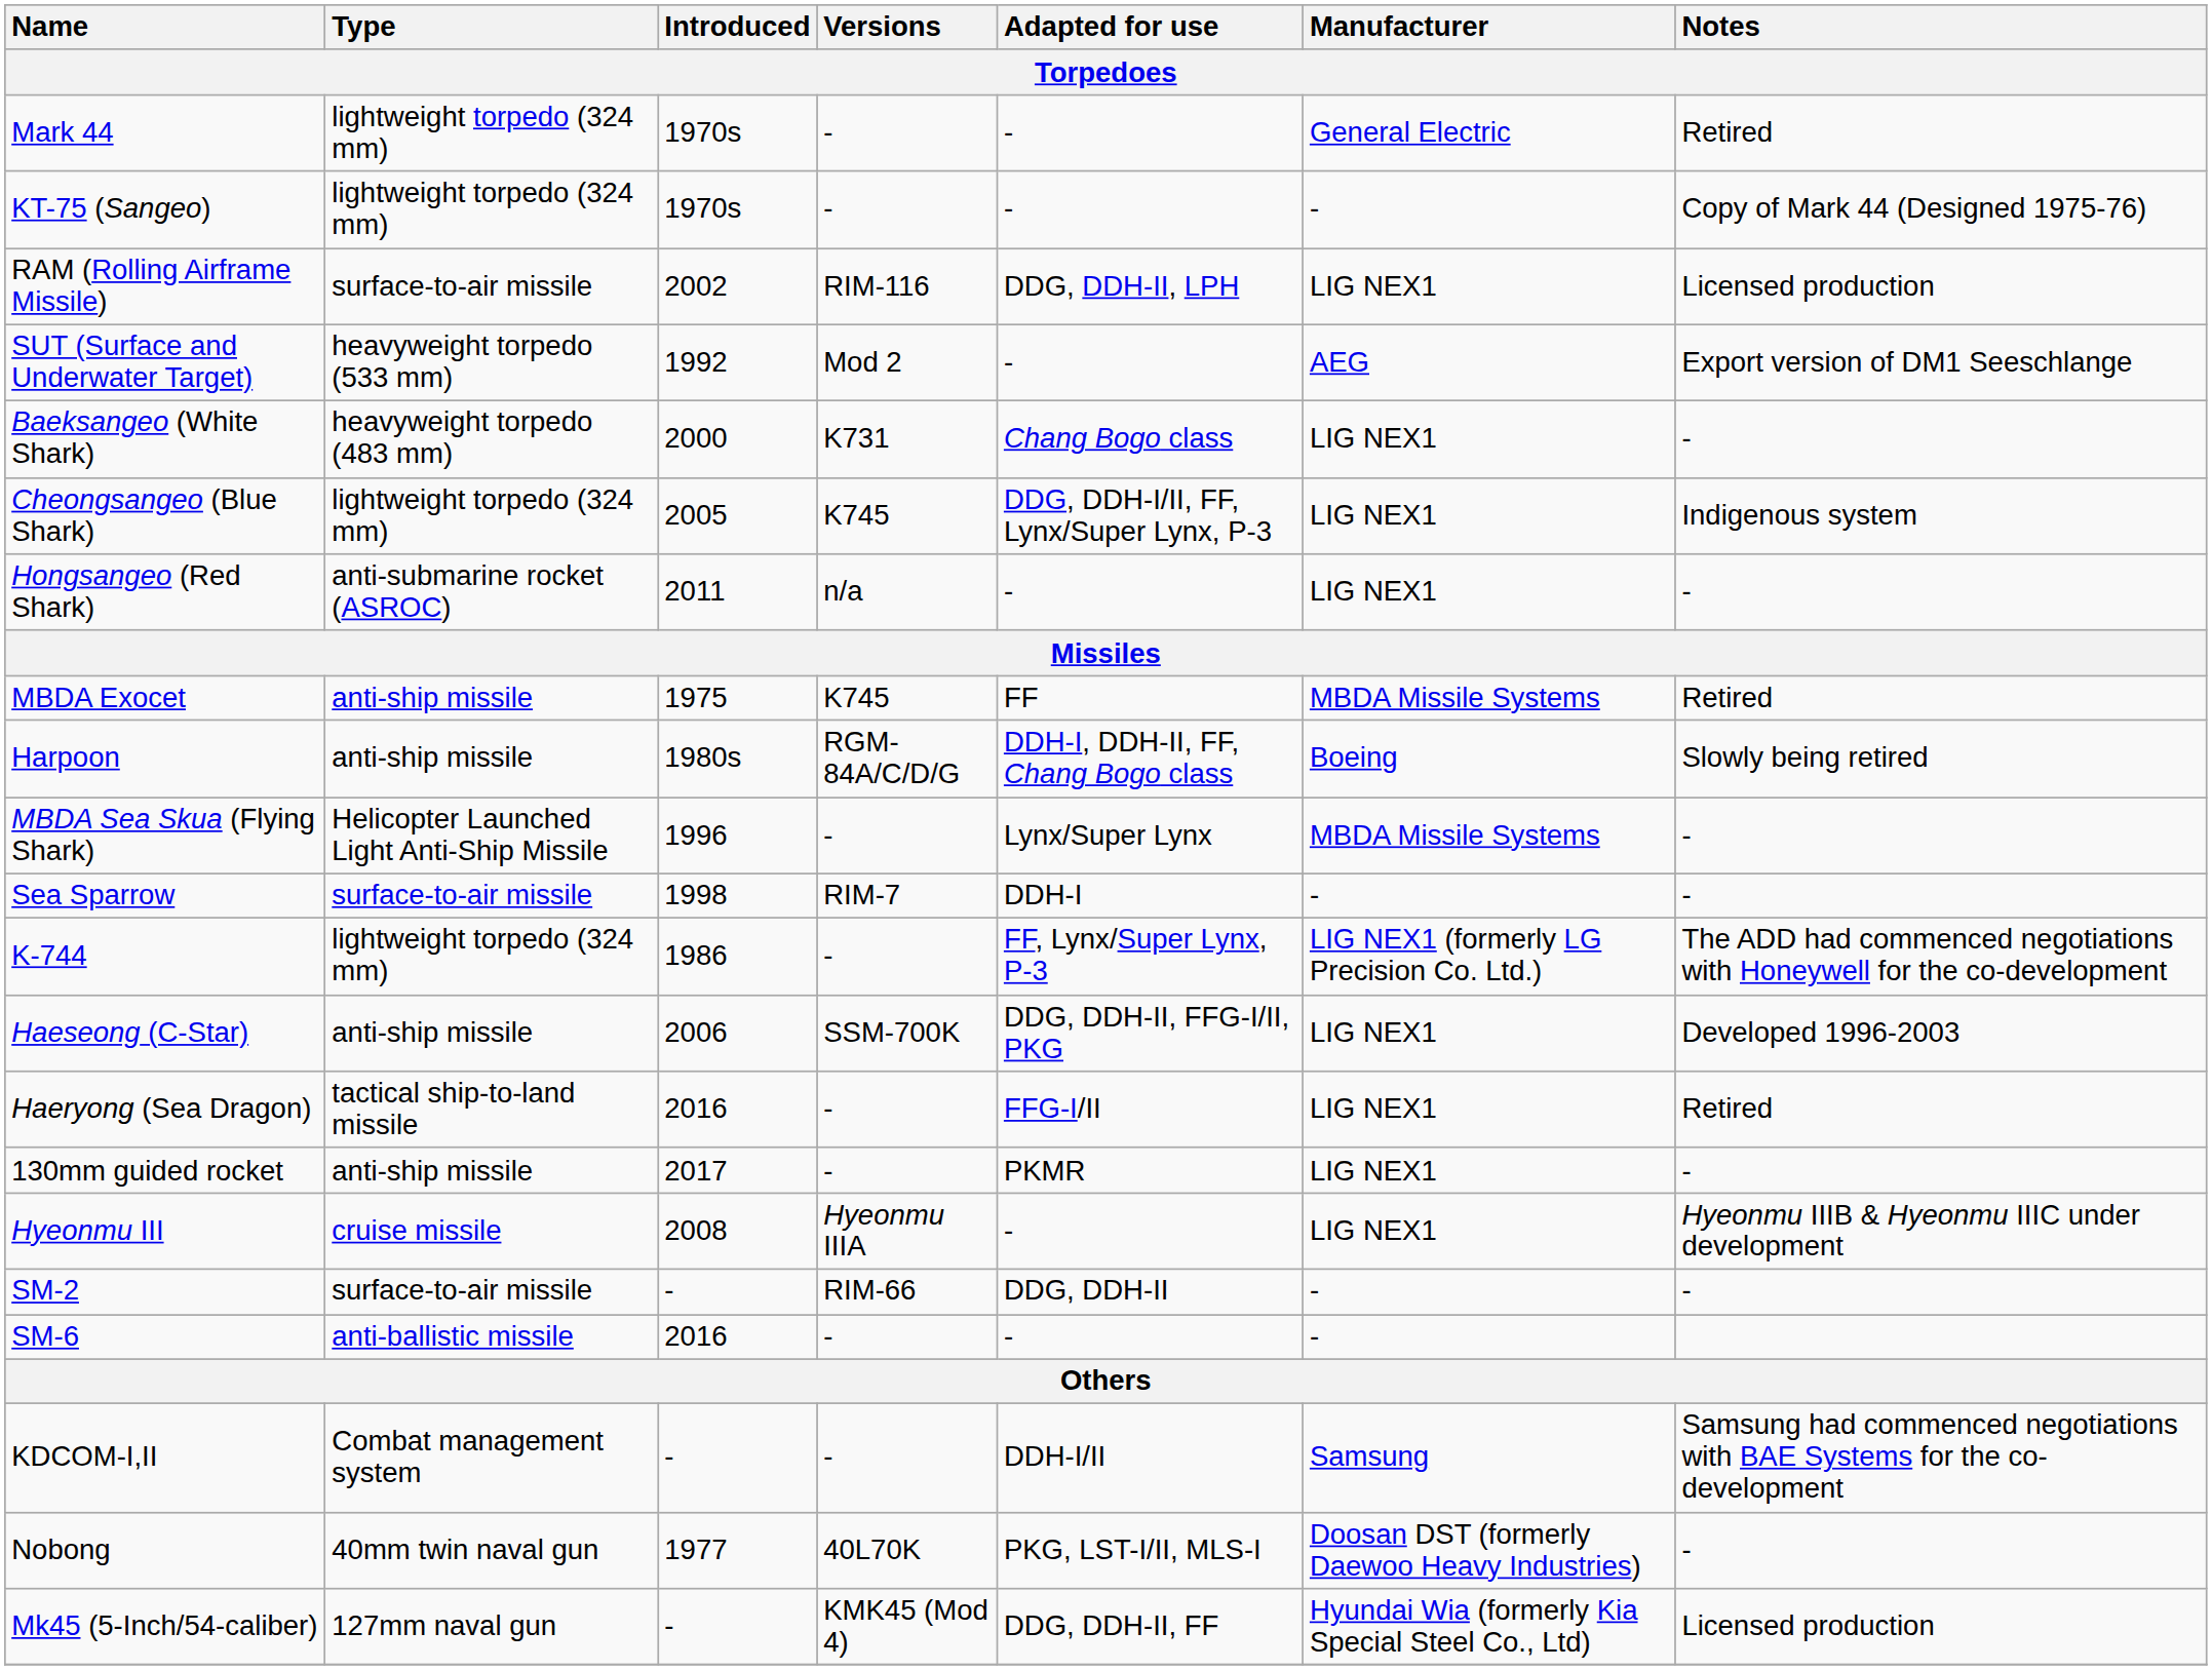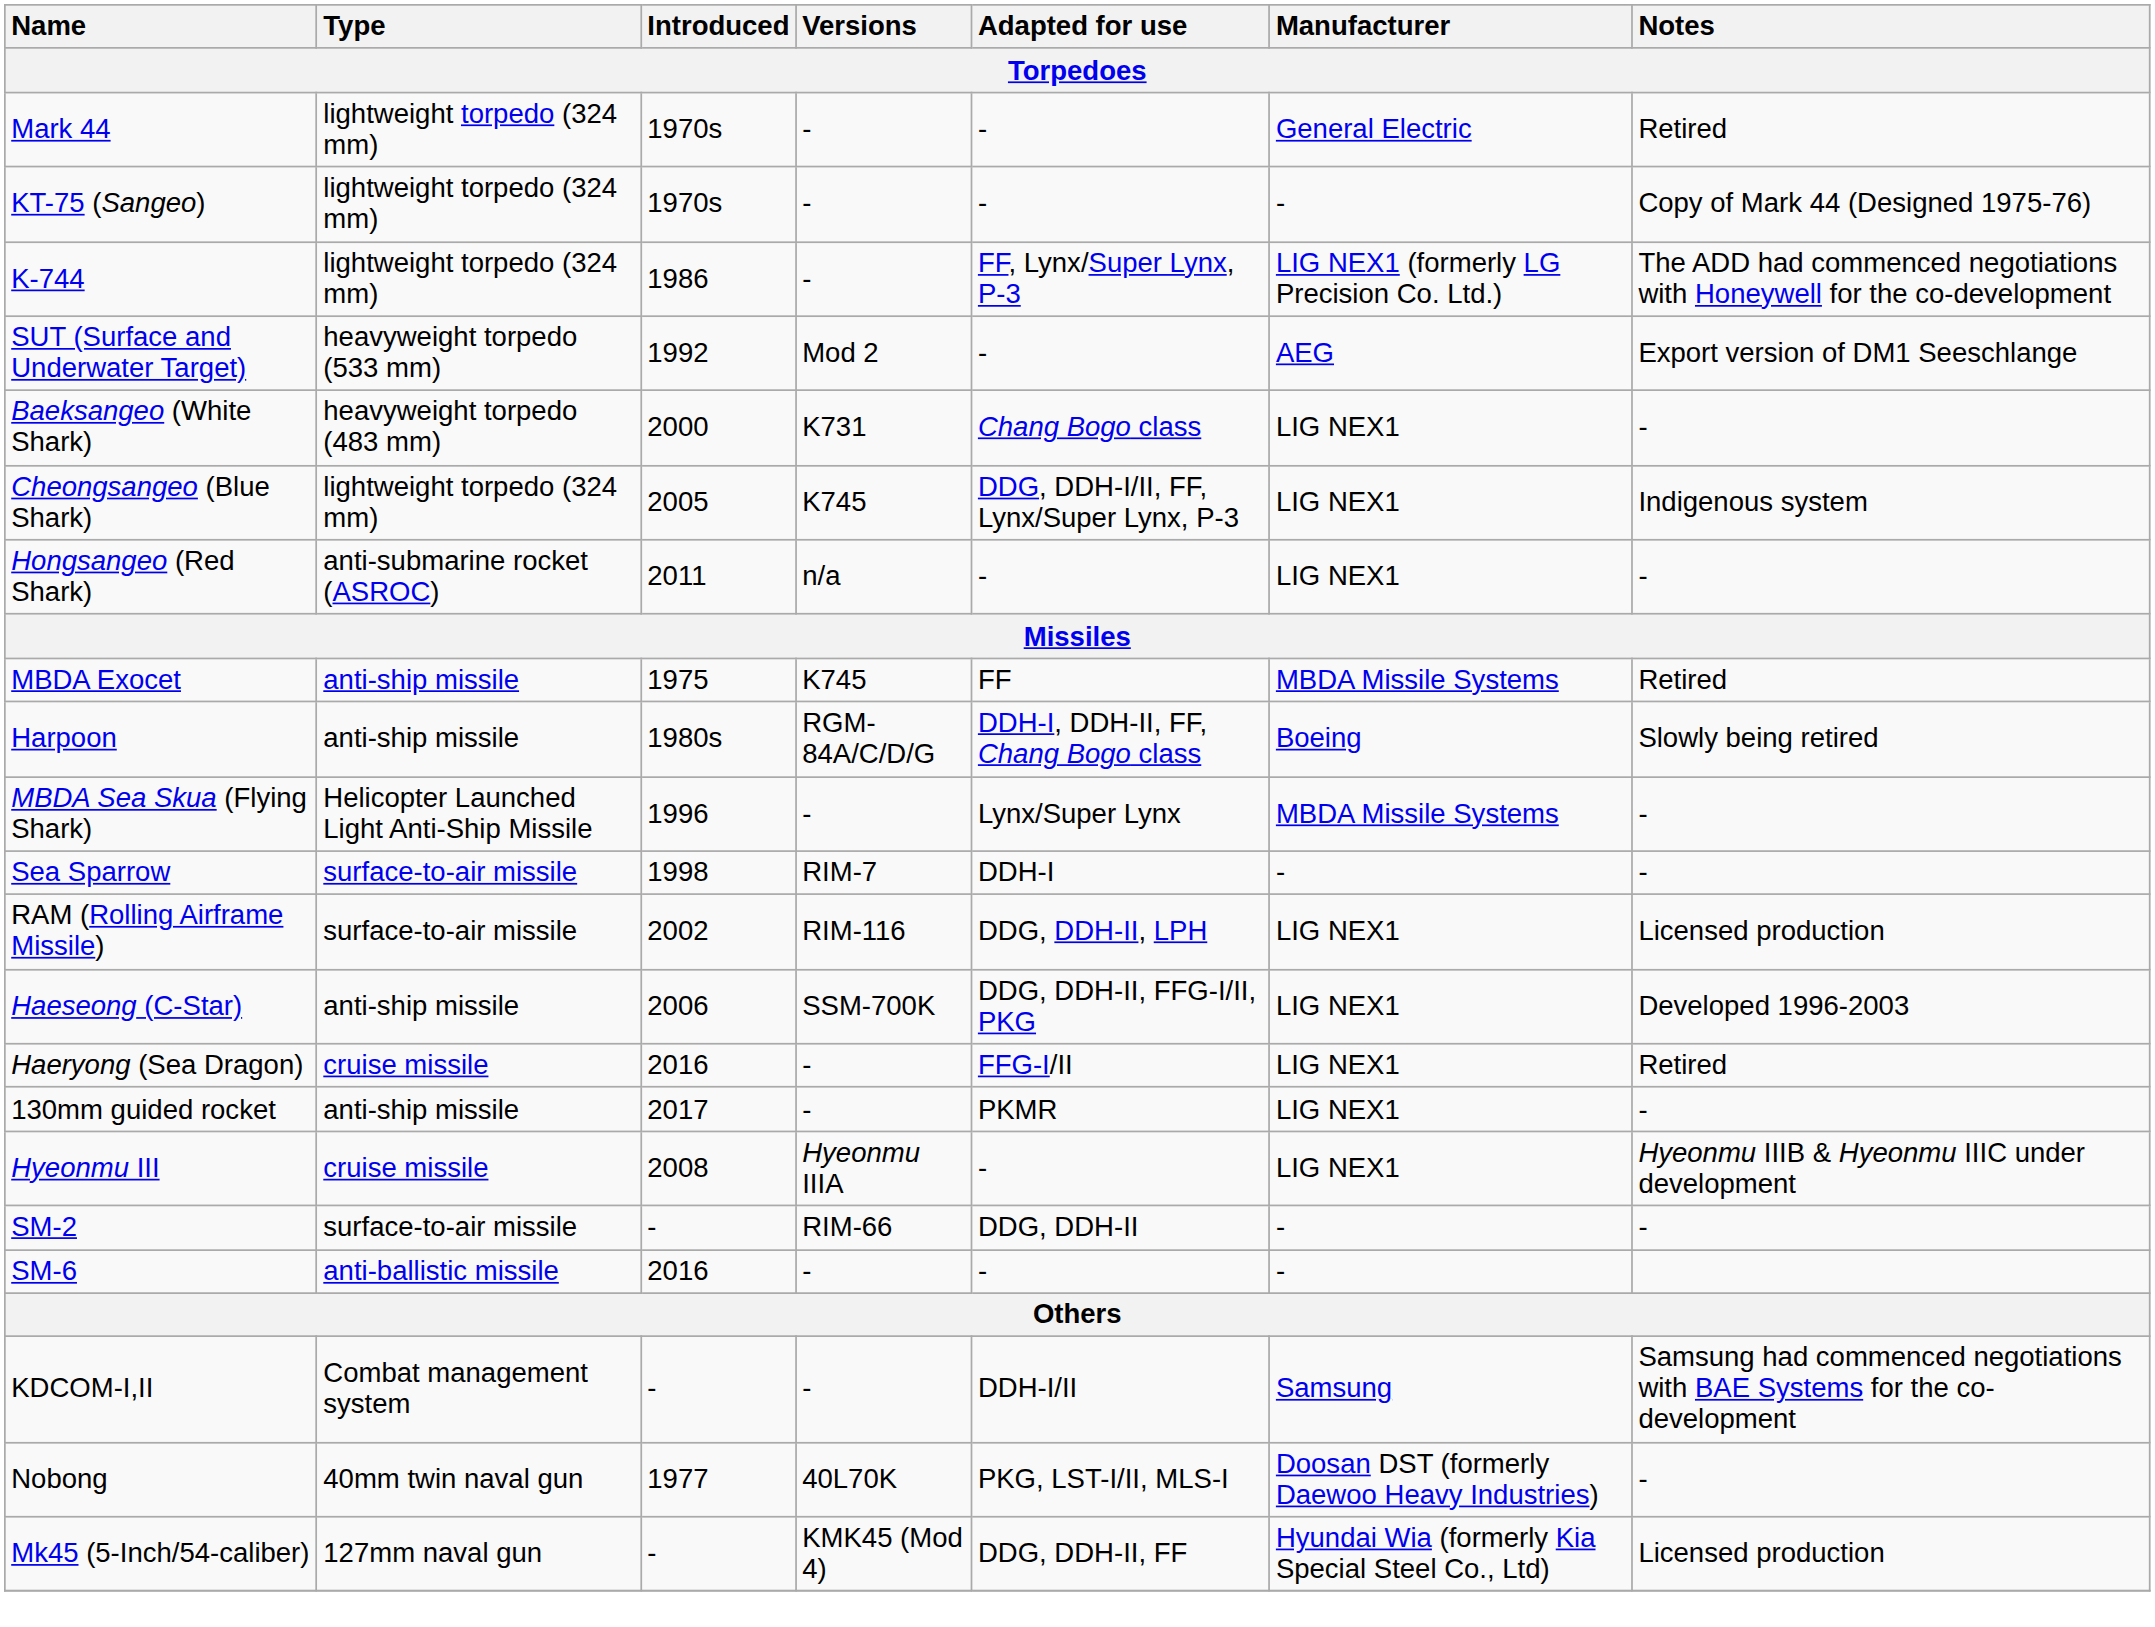 <table class="wikitable">
 <tr>
 <th style="text-align: left;">Name</th>
 <th style="text-align: left;">Type</th>
 <th style="text-align: left;">Introduced</th>
 <th style="text-align: left;">Versions</th>
 <th style="text-align: left;">Adapted for use</th>
 <th style="text-align: left;">Manufacturer</th>
 <th style="text-align: left;">Notes</th>
 </tr>
 <tr>
 <th colspan="7"><strong><a href='#'>Torpedoes</a></strong></th>
 </tr>
 <tr>
 <td><a href='#'>Mark 44</a></td>
 <td>lightweight <a href='#'>torpedo</a> (324 mm)</td>
 <td>1970s</td>
 <td>-</td>
 <td>-</td>
 <td><a href='#'>General Electric</a></td>
 <td>Retired</td>
 </tr>
 <tr>
 <td><a href='#'>KT-75</a> (<em>Sangeo</em>)</td>
 <td>lightweight torpedo (324 mm)</td>
 <td>1970s</td>
 <td>-</td>
 <td>-</td>
 <td>-</td>
 <td>Copy of Mark 44 (Designed 1975-76)</td>
 </tr>
 <tr>
-<td>RAM (<a href='#'>Rolling Airframe Missile</a>)</td>
-<td>surface-to-air missile</td>
-<td>2002</td>
-<td>RIM-116</td>
-<td>DDG, <a href='#'>DDH-II</a>, <a href='#'>LPH</a></td>
-<td>LIG NEX1</td>
-<td>Licensed production</td>
+<td><a href='#'>K-744</a></td>
+<td>lightweight torpedo (324 mm)</td>
+<td>1986</td>
+<td>-</td>
+<td><a href='#'>FF</a>, Lynx/<a href='#'>Super Lynx</a>, <a href='#'>P-3</a></td>
+<td><a href='#'>LIG NEX1</a> (formerly <a href='#'>LG</a> Precision Co. Ltd.)</td>
+<td>The ADD had commenced negotiations with <a href='#'>Honeywell</a> for the co-development</td>
 </tr>
 <tr>
 <td><a href='#'>SUT (Surface and Underwater Target)</a></td>
 <td>heavyweight torpedo (533 mm)</td>
 <td>1992</td>
 <td>Mod 2</td>
 <td>-</td>
 <td><a href='#'>AEG</a></td>
 <td>Export version of DM1 Seeschlange</td>
 </tr>
 <tr>
 <td><em><a href='#'>Baeksangeo</a></em> (White Shark)</td>
 <td>heavyweight torpedo (483 mm)</td>
 <td>2000</td>
 <td>K731</td>
 <td><a href='#'><em>Chang Bogo</em> class</a></td>
 <td>LIG NEX1</td>
 <td>-</td>
 </tr>
 <tr>
 <td><em><a href='#'>Cheongsangeo</a></em> (Blue Shark)</td>
 <td>lightweight torpedo (324 mm)</td>
 <td>2005</td>
 <td>K745</td>
 <td><a href='#'>DDG</a>, DDH-I/II, FF, Lynx/Super Lynx, P-3</td>
 <td>LIG NEX1</td>
 <td>Indigenous system</td>
 </tr>
 <tr>
 <td><em><a href='#'>Hongsangeo</a></em> (Red Shark)</td>
 <td>anti-submarine rocket (<a href='#'>ASROC</a>)</td>
 <td>2011</td>
 <td>n/a</td>
 <td>-</td>
 <td>LIG NEX1</td>
 <td>-</td>
 </tr>
 <tr>
 <th colspan="7"><strong><a href='#'>Missiles</a></strong></th>
 </tr>
 <tr>
 <td><a href='#'>MBDA Exocet</a></td>
 <td><a href='#'>anti-ship missile</a></td>
 <td>1975</td>
 <td>K745</td>
 <td>FF</td>
 <td><a href='#'>MBDA Missile Systems</a></td>
 <td>Retired</td>
 </tr>
 <tr>
 <td><a href='#'>Harpoon</a></td>
 <td>anti-ship missile</td>
 <td>1980s</td>
 <td>RGM-84A/C/D/G</td>
 <td><a href='#'>DDH-I</a>, DDH-II, FF, <a href='#'><em>Chang Bogo</em> class</a></td>
 <td><a href='#'>Boeing</a></td>
 <td>Slowly being retired</td>
 </tr>
 <tr>
 <td><em><a href='#'>MBDA Sea Skua</a></em> (Flying Shark)</td>
 <td>Helicopter Launched Light Anti-Ship Missile</td>
 <td>1996</td>
 <td>-</td>
 <td>Lynx/Super Lynx</td>
 <td><a href='#'>MBDA Missile Systems</a></td>
 <td>-</td>
 </tr>
 <tr>
 <td><a href='#'>Sea Sparrow</a></td>
 <td><a href='#'>surface-to-air missile</a></td>
 <td>1998</td>
 <td>RIM-7</td>
 <td>DDH-I</td>
 <td>-</td>
 <td>-</td>
 </tr>
 <tr>
-<td><a href='#'>K-744</a></td>
-<td>lightweight torpedo (324 mm)</td>
-<td>1986</td>
-<td>-</td>
-<td><a href='#'>FF</a>, Lynx/<a href='#'>Super Lynx</a>, <a href='#'>P-3</a></td>
-<td><a href='#'>LIG NEX1</a> (formerly <a href='#'>LG</a> Precision Co. Ltd.)</td>
-<td>The ADD had commenced negotiations with <a href='#'>Honeywell</a> for the co-development</td>
+<td>RAM (<a href='#'>Rolling Airframe Missile</a>)</td>
+<td>surface-to-air missile</td>
+<td>2002</td>
+<td>RIM-116</td>
+<td>DDG, <a href='#'>DDH-II</a>, <a href='#'>LPH</a></td>
+<td>LIG NEX1</td>
+<td>Licensed production</td>
 </tr>
 <tr>
 <td><a href='#'><em>Haeseong</em> (C-Star)</a></td>
 <td>anti-ship missile</td>
 <td>2006</td>
 <td>SSM-700K</td>
 <td>DDG, DDH-II, FFG-I/II, <a href='#'>PKG</a></td>
 <td>LIG NEX1</td>
 <td>Developed 1996-2003</td>
 </tr>
 <tr>
 <td><em>Haeryong</em> (Sea Dragon)</td>
-<td>tactical ship-to-land missile</td>
+<td><a href='#'>cruise missile</a></td>
 <td>2016</td>
 <td>-</td>
 <td><a href='#'>FFG-I</a>/II</td>
 <td>LIG NEX1</td>
 <td>Retired</td>
 </tr>
 <tr>
 <td>130mm guided rocket</td>
 <td>anti-ship missile</td>
 <td>2017</td>
 <td>-</td>
 <td>PKMR</td>
 <td>LIG NEX1</td>
 <td>-</td>
 </tr>
 <tr>
 <td><a href='#'><em>Hyeonmu</em> III</a></td>
 <td><a href='#'>cruise missile</a></td>
 <td>2008</td>
 <td><em>Hyeonmu</em> IIIA</td>
 <td>-</td>
 <td>LIG NEX1</td>
 <td><em>Hyeonmu</em> IIIB & <em>Hyeonmu</em> IIIC under development</td>
 </tr>
 <tr>
 <td><a href='#'>SM-2</a></td>
 <td>surface-to-air missile</td>
 <td>-</td>
 <td>RIM-66</td>
 <td>DDG, DDH-II</td>
 <td>-</td>
 <td>-</td>
 </tr>
 <tr>
 <td><a href='#'>SM-6</a></td>
 <td><a href='#'>anti-ballistic missile</a></td>
 <td>2016</td>
 <td>-</td>
 <td>-</td>
 <td>-</td>
 <td></td>
 </tr>
 <tr>
 <th colspan="7"><strong>Others</strong></th>
 </tr>
 <tr>
 <td>KDCOM-I,II</td>
 <td>Combat management system</td>
 <td>-</td>
 <td>-</td>
 <td>DDH-I/II</td>
 <td><a href='#'>Samsung</a></td>
 <td>Samsung had commenced negotiations with <a href='#'>BAE Systems</a> for the co-development</td>
 </tr>
 <tr ---->
 <td>Nobong</td>
 <td>40mm twin naval gun</td>
 <td>1977</td>
 <td>40L70K</td>
 <td>PKG, LST-I/II, MLS-I</td>
 <td><a href='#'>Doosan</a> DST (formerly <a href='#'>Daewoo Heavy Industries</a>)</td>
 <td>-</td>
 </tr>
 <tr>
 <td><a href='#'>Mk45</a> (5-Inch/54-caliber)</td>
 <td>127mm naval gun</td>
 <td>-</td>
 <td>KMK45 (Mod 4)</td>
 <td>DDG, DDH-II, FF</td>
 <td><a href='#'>Hyundai Wia</a> (formerly <a href='#'>Kia</a> Special Steel Co., Ltd)</td>
 <td>Licensed production</td>
 </tr>
 <tr>
 </tr>
 </table>
